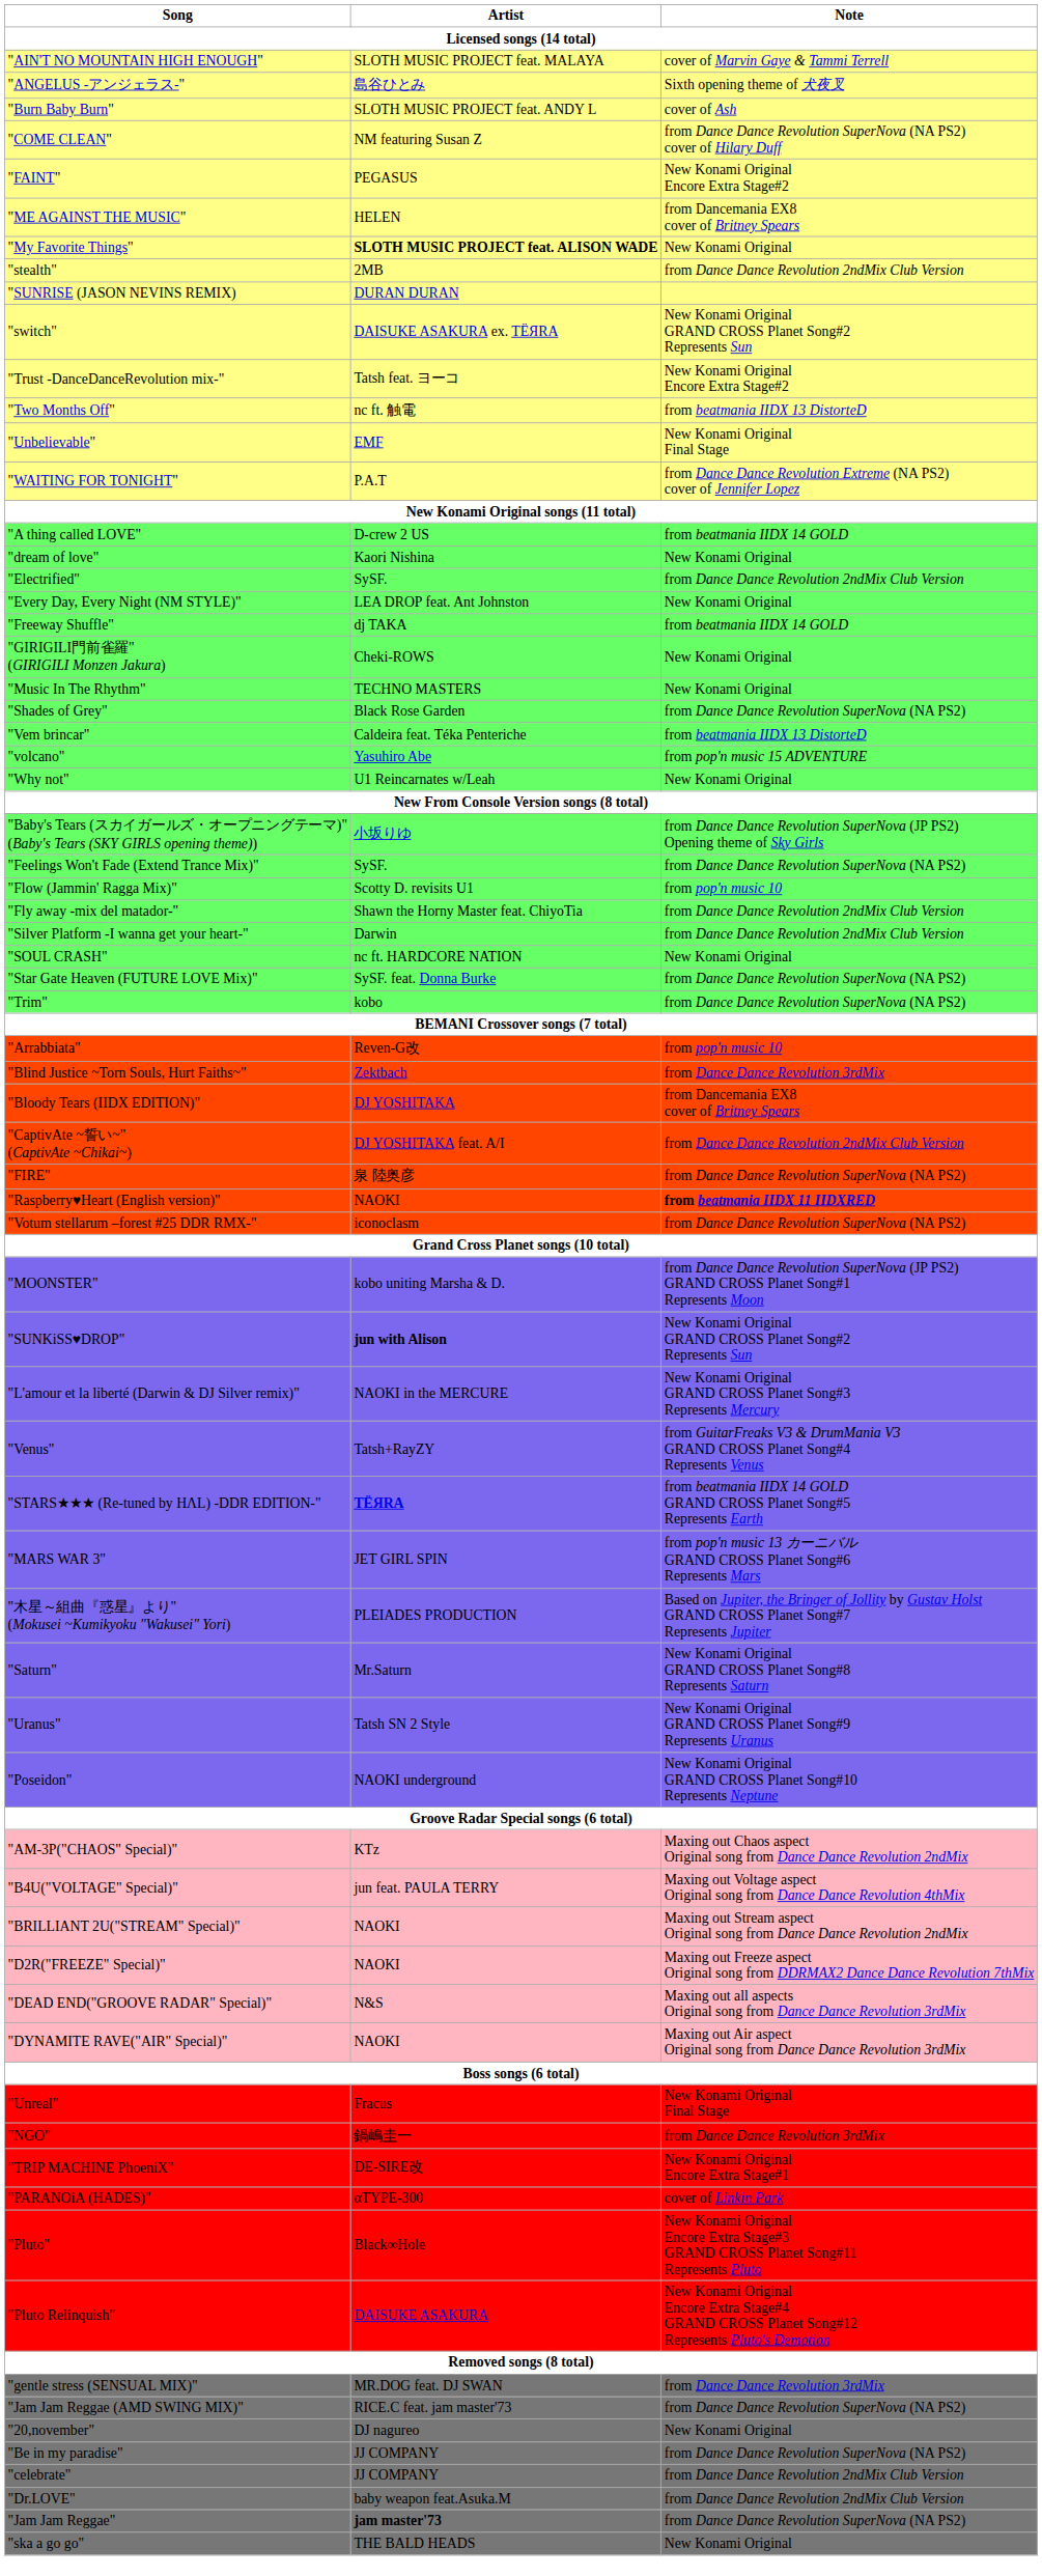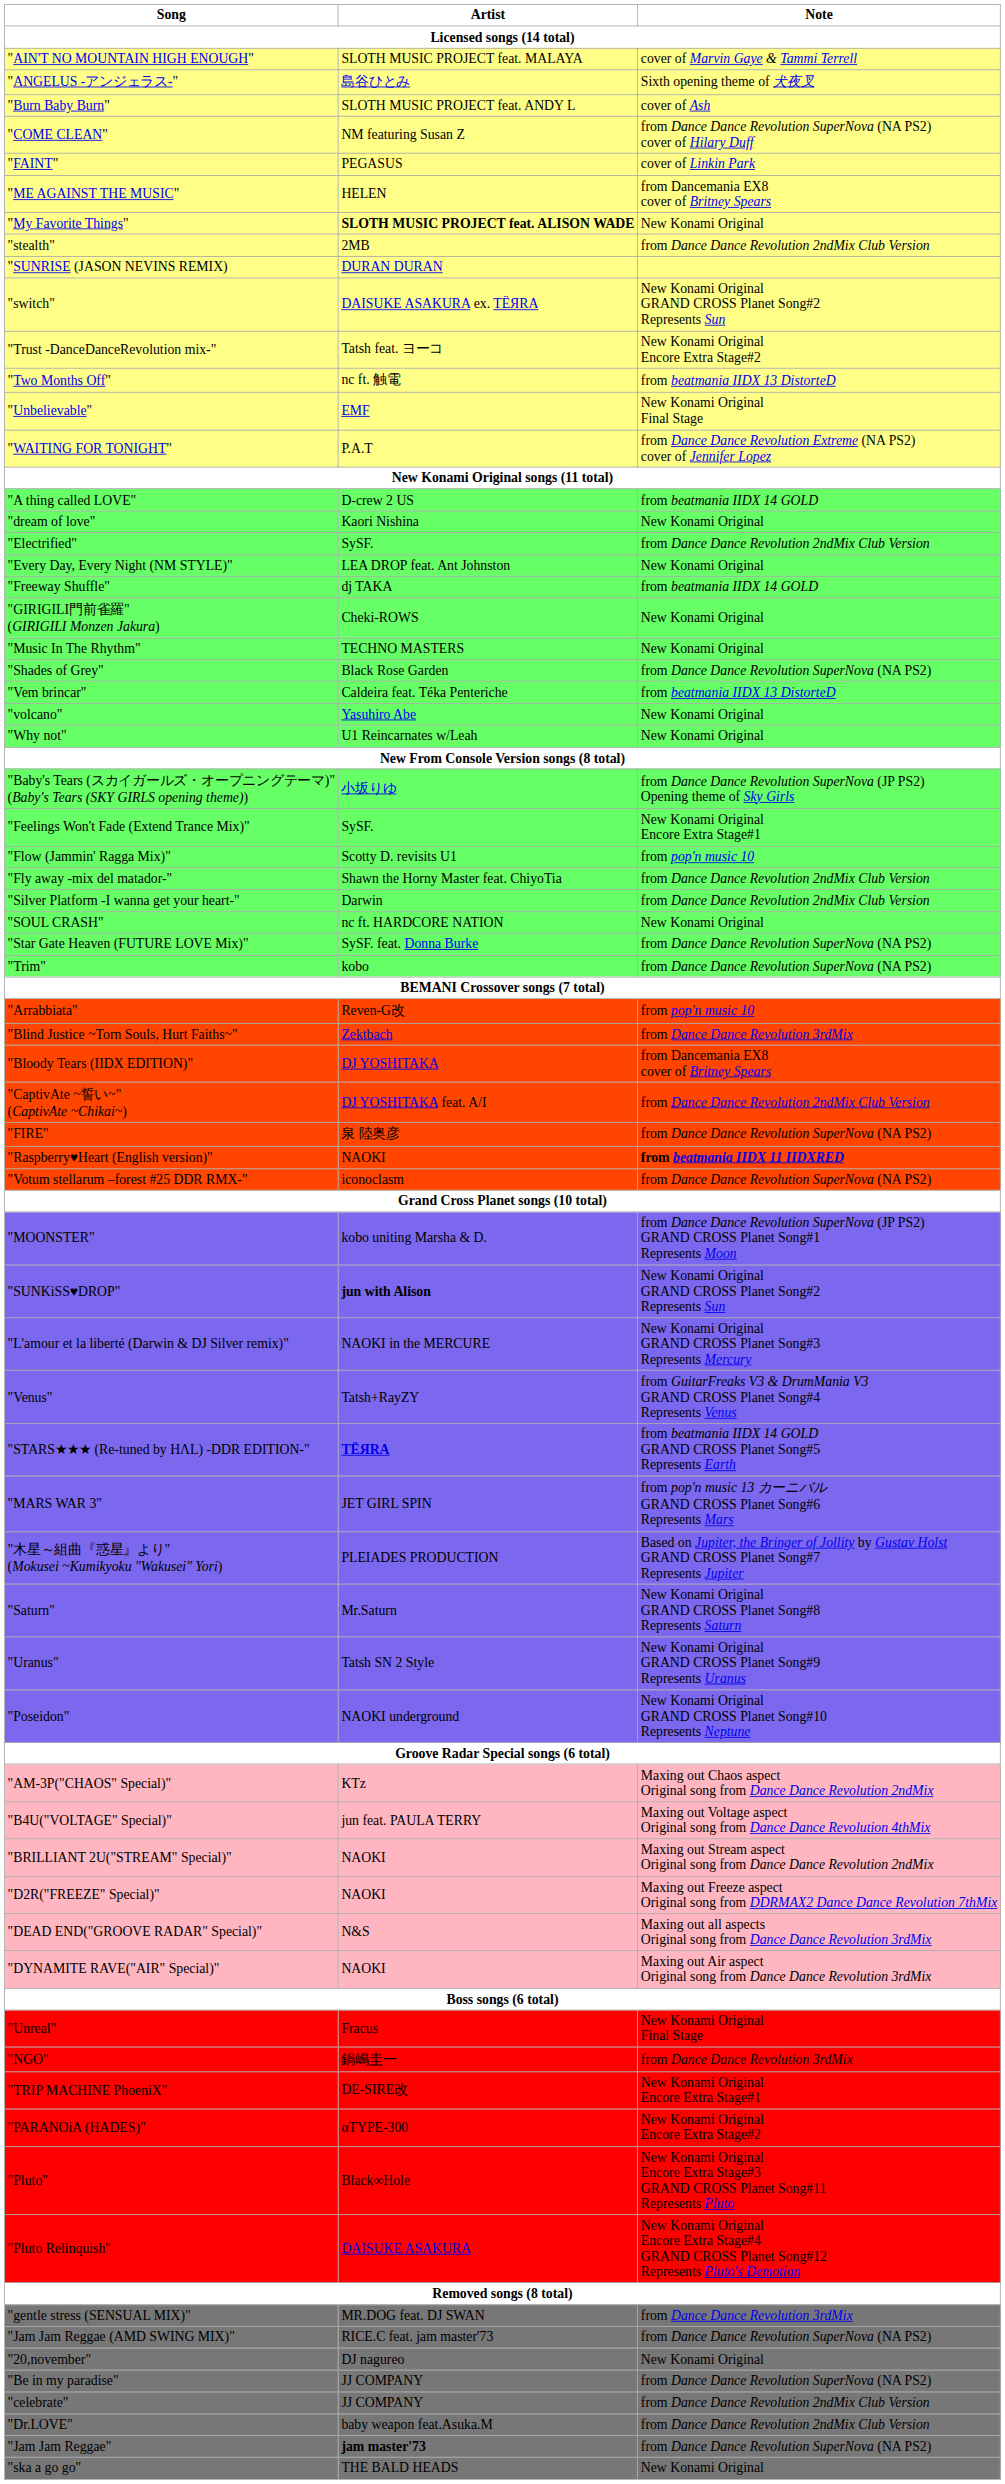 <table class="wikitable sortable">
 <tr>
 <th style="background:#FFFFFF;">Song</th>
 <th style="background:#FFFFFF;">Artist</th>
 <th style="background:#FFFFFF;">Note</th>
 </tr>
 <tr>
 <th colspan="3" style="background:#FFFFFF;">Licensed songs (14 total)</th>
 </tr>
 <tr style="background:#ffff88;">
 <td>"<a href='#'>AIN'T NO MOUNTAIN HIGH ENOUGH</a>"</td>
 <td>SLOTH MUSIC PROJECT feat. MALAYA</td>
 <td>cover of <em><a href='#'>Marvin Gaye</a> & <a href='#'>Tammi Terrell</a></em></td>
 </tr>
 <tr style="background:#ffff88;">
 <td>"<a href='#'>ANGELUS -アンジェラス-</a>"</td>
 <td><a href='#'>島谷ひとみ</a></td>
 <td>Sixth opening theme of <em><a href='#'>犬夜叉</a></em></td>
 </tr>
 <tr style="background:#ffff88;">
 <td>"<a href='#'>Burn Baby Burn</a>"</td>
 <td>SLOTH MUSIC PROJECT feat. ANDY L</td>
 <td>cover of <em><a href='#'>Ash</a></em></td>
 </tr>
 <tr style="background:#ffff88;">
 <td>"<a href='#'>COME CLEAN</a>"</td>
 <td>NM featuring Susan Z</td>
 <td>from <em>Dance Dance Revolution SuperNova</em> (NA PS2)<br>cover of <em><a href='#'>Hilary Duff</a></em></td>
 </tr>
 <tr style="background:#ffff88;">
 <td>"<a href='#'>FAINT</a>"</td>
 <td>PEGASUS</td>
-<td>New Konami Original<br>Encore Extra Stage#2</td>
+<td>cover of <em><a href='#'>Linkin Park</a></em></td>
 </tr>
 <tr style="background:#ffff88;">
 <td>"<a href='#'>ME AGAINST THE MUSIC</a>"</td>
 <td>HELEN</td>
 <td>from Dancemania EX8 <br>cover of <em><a href='#'>Britney Spears</a></em></td>
 </tr>
 <tr style="background:#ffff88;">
 <td>"<a href='#'>My Favorite Things</a>"</td>
 <td><strong>SLOTH MUSIC PROJECT feat. ALISON WADE</strong></td>
 <td>New Konami Original</td>
 </tr>
 <tr style="background:#ffff88;">
 <td>"stealth"</td>
 <td>2MB</td>
 <td>from <em>Dance Dance Revolution 2ndMix Club Version</em></td>
 </tr>
 <tr style="background:#ffff88;">
 <td>"<a href='#'>SUNRISE</a> (JASON NEVINS REMIX)</td>
 <td><a href='#'>DURAN DURAN</a></td>
 <td></td>
 </tr>
 <tr style="background:#ffff88;">
 <td>"switch"</td>
 <td><a href='#'>DAISUKE ASAKURA</a> ex. <a href='#'>TЁЯRA</a></td>
 <td>New Konami Original<br>GRAND CROSS Planet Song#2<br>Represents <em><a href='#'>Sun</a></em></td>
 </tr>
 <tr style="background:#ffff88;">
 <td>"Trust -DanceDanceRevolution mix-" </td>
 <td>Tatsh feat. ヨーコ</td>
 <td>New Konami Original<br>Encore Extra Stage#2</td>
 </tr>
 <tr style="background:#ffff88;">
 <td>"<a href='#'>Two Months Off</a>"</td>
 <td>nc ft. 触電</td>
 <td>from <em><a href='#'>beatmania IIDX 13 DistorteD</a></em></td>
 </tr>
 <tr style="background:#ffff88;">
 <td>"<a href='#'>Unbelievable</a>"</td>
 <td><a href='#'>EMF</a></td>
 <td>New Konami Original<br>Final Stage</td>
 </tr>
 <tr style="background:#ffff88;">
 <td>"<a href='#'>WAITING FOR TONIGHT</a>"</td>
 <td>P.A.T</td>
 <td>from <em><a href='#'>Dance Dance Revolution Extreme</a></em> (NA PS2)<br>cover of <em><a href='#'>Jennifer Lopez</a></em></td>
 </tr>
 <tr>
 <th colspan="3" style="background:#FFFFFF;">New Konami Original songs (11 total)</th>
 </tr>
 <tr style="background:#66ff66;">
 <td>"A thing called LOVE" </td>
 <td>D-crew 2 US</td>
 <td>from <em>beatmania IIDX 14 GOLD</em></td>
 </tr>
 <tr style="background:#66ff66;">
 <td>"dream of love"</td>
 <td>Kaori Nishina</td>
 <td>New Konami Original</td>
 </tr>
 <tr style="background:#66ff66;">
 <td>"Electrified"</td>
 <td>SySF.</td>
 <td>from <em>Dance Dance Revolution 2ndMix Club Version</em></td>
 </tr>
 <tr style="background:#66ff66;">
 <td>"Every Day, Every Night (NM STYLE)"</td>
 <td>LEA DROP feat. Ant Johnston</td>
 <td>New Konami Original</td>
 </tr>
 <tr style="background:#66ff66;">
 <td>"Freeway Shuffle" </td>
 <td>dj TAKA</td>
 <td>from <em>beatmania IIDX 14 GOLD</em></td>
 </tr>
 <tr style="background:#66ff66;">
 <td>"GIRIGILI門前雀羅"<br>(<em>GIRIGILI Monzen Jakura</em>)</td>
 <td>Cheki-ROWS</td>
 <td>New Konami Original</td>
 </tr>
 <tr style="background:#66ff66;">
 <td>"Music In The Rhythm" </td>
 <td>TECHNO MASTERS</td>
 <td>New Konami Original</td>
 </tr>
 <tr style="background:#66ff66;">
 <td>"Shades of Grey"</td>
 <td>Black Rose Garden</td>
 <td>from <em>Dance Dance Revolution SuperNova</em> (NA PS2)</td>
 </tr>
 <tr style="background:#66ff66;">
 <td>"Vem brincar" </td>
 <td>Caldeira feat. Téka Penteriche</td>
 <td>from <em><a href='#'>beatmania IIDX 13 DistorteD</a></em></td>
 </tr>
 <tr style="background:#66ff66;">
 <td>"volcano"</td>
 <td><a href='#'>Yasuhiro Abe</a></td>
-<td>from <em>pop'n music 15 ADVENTURE</em></td>
+<td>New Konami Original</td>
 </tr>
 <tr style="background:#66ff66;">
 <td>"Why not"</td>
 <td>U1 Reincarnates w/Leah</td>
 <td>New Konami Original</td>
 </tr>
 <tr>
 <th colspan="3" style="background:#FFFFFF;">New From Console Version songs (8 total)</th>
 </tr>
 <tr style="background:#66ff66;">
 <td>"Baby's Tears (スカイガールズ・オープニングテーマ)"<br>(<em>Baby's Tears (SKY GIRLS opening theme)</em>) </td>
 <td><a href='#'>小坂りゆ</a></td>
 <td>from <em>Dance Dance Revolution SuperNova</em> (JP PS2)<br>Opening theme of <em><a href='#'>Sky Girls</a></em></td>
 </tr>
 <tr style="background:#66ff66;">
 <td>"Feelings Won't Fade (Extend Trance Mix)"</td>
 <td>SySF.</td>
-<td>from <em>Dance Dance Revolution SuperNova</em> (NA PS2)</td>
+<td>New Konami Original<br>Encore Extra Stage#1</td>
 </tr>
 <tr style="background:#66ff66;">
 <td>"Flow (Jammin' Ragga Mix)"</td>
 <td>Scotty D. revisits U1</td>
 <td>from <em><a href='#'>pop'n music 10</a></em></td>
 </tr>
 <tr style="background:#66ff66;">
 <td>"Fly away -mix del matador-"</td>
 <td>Shawn the Horny Master feat. ChiyoTia</td>
 <td>from <em>Dance Dance Revolution 2ndMix Club Version</em></td>
 </tr>
 <tr style="background:#66ff66;">
 <td>"Silver Platform -I wanna get your heart-"</td>
 <td>Darwin</td>
 <td>from <em>Dance Dance Revolution 2ndMix Club Version</em></td>
 </tr>
 <tr style="background:#66ff66;">
 <td>"SOUL CRASH"</td>
 <td>nc ft. HARDCORE NATION</td>
 <td>New Konami Original</td>
 </tr>
 <tr style="background:#66ff66;">
 <td>"Star Gate Heaven (FUTURE LOVE Mix)"</td>
 <td>SySF. feat. <a href='#'>Donna Burke</a></td>
 <td>from <em>Dance Dance Revolution SuperNova</em> (NA PS2)</td>
 </tr>
 <tr style="background:#66ff66;">
 <td>"Trim"</td>
 <td>kobo</td>
 <td>from <em>Dance Dance Revolution SuperNova</em> (NA PS2)</td>
 </tr>
 <tr>
 <th colspan="3" style="background:#FFFFFF;">BEMANI Crossover songs (7 total)</th>
 </tr>
 <tr style="background:#FF4500;">
 <td>"Arrabbiata" </td>
 <td>Reven-G改</td>
 <td>from <em><a href='#'>pop'n music 10</a></em></td>
 </tr>
 <tr style="background:#FF4500;">
 <td>"Blind Justice ~Torn Souls, Hurt Faiths~" </td>
 <td><a href='#'>Zektbach</a></td>
 <td>from <em><a href='#'>Dance Dance Revolution 3rdMix</a></em></td>
 </tr>
 <tr style="background:#FF4500;">
 <td>"Bloody Tears (IIDX EDITION)"  </td>
 <td><a href='#'>DJ YOSHITAKA</a></td>
 <td>from Dancemania EX8 <br>cover of <em><a href='#'>Britney Spears</a></em></td>
 </tr>
 <tr style="background:#FF4500;">
 <td>"CaptivAte ~誓い~"<br>(<em>CaptivAte ~Chikai~</em>) </td>
 <td><a href='#'>DJ YOSHITAKA</a> feat. A/I</td>
 <td>from <em><a href='#'>Dance Dance Revolution 2ndMix Club Version</a></em></td>
 </tr>
 <tr style="background:#FF4500;">
 <td>"FIRE" </td>
 <td>泉 陸奥彦</td>
 <td>from <em>Dance Dance Revolution SuperNova</em> (NA PS2)</td>
 </tr>
 <tr style="background:#FF4500;">
 <td>"Raspberry♥Heart (English version)" </td>
 <td>NAOKI</td>
 <td><strong>from <em><a href='#'>beatmania IIDX 11 IIDXRED</a></em></strong></td>
 </tr>
 <tr style="background:#FF4500;">
 <td>"Votum stellarum –forest #25 DDR RMX-" </td>
 <td>iconoclasm</td>
 <td>from <em>Dance Dance Revolution SuperNova</em> (NA PS2)</td>
 </tr>
 <tr>
 <th colspan="3" style="background:#ffffff;">Grand Cross Planet songs (10 total)</th>
 </tr>
 <tr style="background:#7B68EE;">
 <td>"MOONSTER" </td>
 <td>kobo uniting Marsha & D.</td>
 <td>from <em>Dance Dance Revolution SuperNova</em> (JP PS2)<br>GRAND CROSS Planet Song#1<br>Represents <em><a href='#'>Moon</a></em></td>
 </tr>
 <tr style="background:#7B68EE;">
 <td>"SUNKiSS♥DROP" </td>
 <td><strong>jun with Alison</strong></td>
 <td>New Konami Original<br>GRAND CROSS Planet Song#2<br>Represents <em><a href='#'>Sun</a></em></td>
 </tr>
 <tr style="background:#7B68EE;">
 <td>"L'amour et la liberté (Darwin & DJ Silver remix)" </td>
 <td>NAOKI in the MERCURE</td>
 <td>New Konami Original<br>GRAND CROSS Planet Song#3<br>Represents <em><a href='#'>Mercury</a></em></td>
 </tr>
 <tr style="background:#7B68EE;">
 <td>"Venus"  </td>
 <td>Tatsh+RayZY</td>
 <td>from <em>GuitarFreaks V3 & DrumMania V3</em><br>GRAND CROSS Planet Song#4<br>Represents <em><a href='#'>Venus</a></em></td>
 </tr>
 <tr style="background:#7B68EE;">
 <td>"STARS★★★ (Re-tuned by HΛL) -DDR EDITION-"  </td>
 <td><strong><a href='#'>TËЯRA</a></strong></td>
 <td>from <em>beatmania IIDX 14 GOLD</em><br>GRAND CROSS Planet Song#5<br>Represents <em><a href='#'>Earth</a></em></td>
 </tr>
 <tr style="background:#7B68EE;">
 <td>"MARS WAR 3" </td>
 <td>JET GIRL SPIN</td>
 <td>from <em>pop'n music 13 カーニバル</em><br>GRAND CROSS Planet Song#6<br>Represents <em><a href='#'>Mars</a></em></td>
 </tr>
 <tr style="background:#7B68EE;">
 <td>"木星～組曲『惑星』より"<br>(<em>Mokusei ~Kumikyoku "Wakusei" Yori</em>) </td>
 <td>PLEIADES PRODUCTION</td>
 <td>Based on <em><a href='#'>Jupiter, the Bringer of Jollity</a></em> by <em><a href='#'>Gustav Holst</a></em><br>GRAND CROSS Planet Song#7<br>Represents <em><a href='#'>Jupiter</a></em></td>
 </tr>
 <tr style="background:#7B68EE;">
 <td>"Saturn" </td>
 <td>Mr.Saturn</td>
 <td>New Konami Original<br>GRAND CROSS Planet Song#8<br>Represents <em><a href='#'>Saturn</a></em></td>
 </tr>
 <tr style="background:#7B68EE;">
 <td>"Uranus" </td>
 <td>Tatsh SN 2 Style</td>
 <td>New Konami Original<br>GRAND CROSS Planet Song#9<br>Represents <em><a href='#'>Uranus</a></em></td>
 </tr>
 <tr style="background:#7B68EE;">
 <td>"Poseidon" </td>
 <td>NAOKI underground</td>
 <td>New Konami Original<br>GRAND CROSS Planet Song#10<br>Represents <em><a href='#'>Neptune</a></em></td>
 </tr>
 <tr>
 <th colspan="3" style="background:#ffffff;">Groove Radar Special songs (6 total)</th>
 </tr>
 <tr style="background:#FFB6C1;">
 <td>"AM-3P("CHAOS" Special)" </td>
 <td>KTz</td>
 <td>Maxing out Chaos aspect<br>Original song from <em><a href='#'>Dance Dance Revolution 2ndMix</a></em></td>
 </tr>
 <tr style="background:#FFB6C1;">
 <td>"B4U("VOLTAGE" Special)" </td>
 <td>jun feat. PAULA TERRY</td>
 <td>Maxing out Voltage aspect<br>Original song from <em><a href='#'>Dance Dance Revolution 4thMix</a></em></td>
 </tr>
 <tr style="background:#FFB6C1;">
 <td>"BRILLIANT 2U("STREAM" Special)" </td>
 <td>NAOKI</td>
 <td>Maxing out Stream aspect<br>Original song from <em>Dance Dance Revolution 2ndMix</em></td>
 </tr>
 <tr style="background:#FFB6C1;">
 <td>"D2R("FREEZE" Special)" </td>
 <td>NAOKI</td>
 <td>Maxing out Freeze aspect<br>Original song from <em><a href='#'>DDRMAX2 Dance Dance Revolution 7thMix</a></em></td>
 </tr>
 <tr style="background:#FFB6C1;">
 <td>"DEAD END("GROOVE RADAR" Special)" </td>
 <td>N&S</td>
 <td>Maxing out all aspects<br>Original song from <em><a href='#'>Dance Dance Revolution 3rdMix</a></em></td>
 </tr>
 <tr style="background:#FFB6C1;">
 <td>"DYNAMITE RAVE("AIR" Special)" </td>
 <td>NAOKI</td>
 <td>Maxing out Air aspect<br>Original song from <em>Dance Dance Revolution 3rdMix</em></td>
 </tr>
 <tr>
 <th colspan="3" style="background:#ffffff;">Boss songs (6 total)</th>
 </tr>
 <tr style="background:#FF0000;">
 <td>"Unreal"  </td>
 <td>Fracus</td>
 <td>New Konami Original<br>Final Stage</td>
 </tr>
 <tr style="background:#FF0000;">
 <td>"NGO" </td>
 <td>鍋嶋圭一</td>
 <td>from <em>Dance Dance Revolution 3rdMix</em></td>
 </tr>
 <tr style="background:#FF0000;">
 <td>"TRIP MACHINE PhoeniX"  </td>
 <td>DE-SIRE改</td>
 <td>New Konami Original<br>Encore Extra Stage#1</td>
 </tr>
 <tr style="background:#FF0000;">
 <td>"PARANOiA (HADES)"  </td>
 <td>αTYPE-300</td>
-<td>cover of <em><a href='#'>Linkin Park</a></em></td>
+<td>New Konami Original<br>Encore Extra Stage#2</td>
 </tr>
 <tr style="background:#FF0000;">
 <td>"Pluto" </td>
 <td>Black∞Hole</td>
 <td>New Konami Original<br>Encore Extra Stage#3<br>GRAND CROSS Planet Song#11<br>Represents <em><a href='#'>Pluto</a></em></td>
 </tr>
 <tr style="background:#FF0000;">
 <td>"Pluto Relinquish" </td>
 <td><a href='#'>DAISUKE ASAKURA</a></td>
 <td>New Konami Original<br>Encore Extra Stage#4<br>GRAND CROSS Planet Song#12<br>Represents <em><a href='#'>Pluto's Demotion</a></em></td>
 </tr>
 <tr>
 <th colspan="3" style="background:#ffffff;">Removed songs (8 total)</th>
 </tr>
 <tr style="background:#777777;">
 <td>"gentle stress (SENSUAL MIX)"</td>
 <td>MR.DOG feat. DJ SWAN</td>
 <td>from <em><a href='#'>Dance Dance Revolution 3rdMix</a></em></td>
 </tr>
 <tr style="background:#777777;">
 <td>"Jam Jam Reggae (AMD SWING MIX)"</td>
 <td>RICE.C feat. jam master'73</td>
 <td>from <em>Dance Dance Revolution SuperNova</em> (NA PS2)</td>
 </tr>
 <tr style="background:#777777;">
 <td>"20,november"</td>
 <td>DJ nagureo</td>
 <td>New Konami Original</td>
 </tr>
 <tr style="background:#777777;">
 <td>"Be in my paradise"</td>
 <td>JJ COMPANY</td>
 <td>from <em>Dance Dance Revolution SuperNova</em> (NA PS2)</td>
 </tr>
 <tr style="background:#777777;">
 <td>"celebrate"</td>
 <td>JJ COMPANY</td>
 <td>from <em>Dance Dance Revolution 2ndMix Club Version</em></td>
 </tr>
 <tr style="background:#777777;">
 <td>"Dr.LOVE"</td>
 <td>baby weapon feat.Asuka.M</td>
 <td>from <em>Dance Dance Revolution 2ndMix Club Version</em></td>
 </tr>
 <tr style="background:#777777;">
 <td>"Jam Jam Reggae"</td>
 <td><strong>jam master'73</strong></td>
 <td>from <em>Dance Dance Revolution SuperNova</em> (NA PS2)</td>
 </tr>
 <tr style="background:#777777;">
 <td>"ska a go go"</td>
 <td>THE BALD HEADS</td>
 <td>New Konami Original</td>
 </tr>
 </table>
